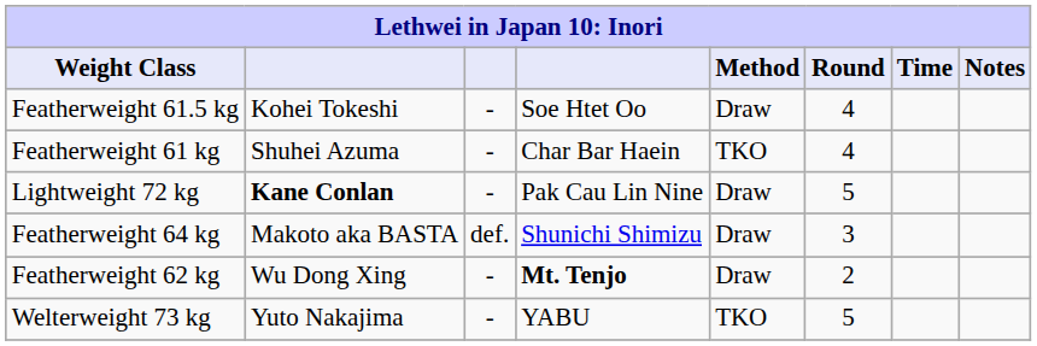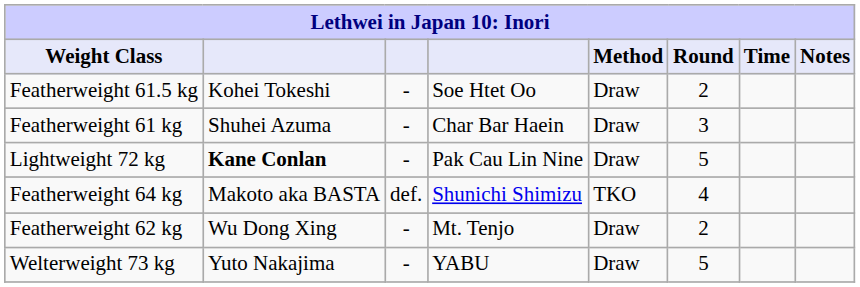 <table class="wikitable" style="font-size: 80%;">
 <tr>
 <th colspan="8" style="background-color: #ccf; color: #000080; text-align: center;"><strong>Lethwei in Japan 10: Inori</strong></th>
 </tr>
 <tr>
 <th colspan="1" style="background-color: #E6E8FA; color: #000000; text-align: center;">Weight Class</th>
 <th colspan="1" style="background-color: #E6E8FA; color: #000000; text-align: center;"></th>
 <th colspan="1" style="background-color: #E6E8FA; color: #000000; text-align: center;"></th>
 <th colspan="1" style="background-color: #E6E8FA; color: #000000; text-align: center;"></th>
 <th colspan="1" style="background-color: #E6E8FA; color: #000000; text-align: center;">Method</th>
 <th colspan="1" style="background-color: #E6E8FA; color: #000000; text-align: center;">Round</th>
 <th colspan="1" style="background-color: #E6E8FA; color: #000000; text-align: center;">Time</th>
 <th colspan="1" style="background-color: #E6E8FA; color: #000000; text-align: center;">Notes</th>
 </tr>
 <tr>
 <td>Featherweight 61.5 kg</td>
 <td> Kohei Tokeshi</td>
 <td align=center>-</td>
 <td> Soe Htet Oo</td>
 <td>Draw</td>
-<td align=center>4</td>
+<td align=center>2</td>
 <td align=center></td>
 <td></td>
 </tr>
 <tr>
 <td>Featherweight 61 kg</td>
 <td> Shuhei Azuma</td>
 <td align=center>-</td>
 <td> Char Bar Haein</td>
-<td>TKO</td>
-<td align=center>4</td>
+<td>Draw</td>
+<td align=center>3</td>
 <td align=center></td>
 <td></td>
 </tr>
 <tr>
 <td>Lightweight 72 kg</td>
 <td><strong> Kane Conlan</strong></td>
 <td align=center>-</td>
 <td> Pak Cau Lin Nine</td>
 <td>Draw</td>
 <td align=center>5</td>
 <td align=center></td>
 <td></td>
 </tr>
 <tr>
 <td>Featherweight 64 kg</td>
 <td> Makoto aka BASTA</td>
 <td align=center>def.</td>
 <td> <a href='#'>Shunichi Shimizu</a></td>
-<td>Draw</td>
-<td align=center>3</td>
+<td>TKO</td>
+<td align=center>4</td>
 <td align=center></td>
 <td></td>
 </tr>
 <tr>
 <td>Featherweight 62 kg</td>
 <td> Wu Dong Xing</td>
 <td align=center>-</td>
-<td><strong> Mt. Tenjo</strong></td>
+<td> Mt. Tenjo</td>
 <td>Draw</td>
 <td align=center>2</td>
 <td align=center></td>
 <td></td>
 </tr>
 <tr>
 <td>Welterweight 73 kg</td>
 <td> Yuto Nakajima</td>
 <td align=center>-</td>
 <td> YABU</td>
-<td>TKO</td>
+<td>Draw</td>
 <td align=center>5</td>
 <td align=center></td>
 <td></td>
 </tr>
 </table>
